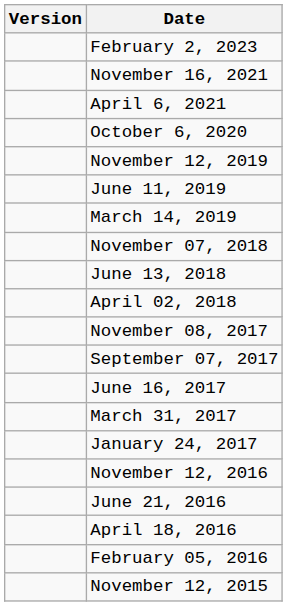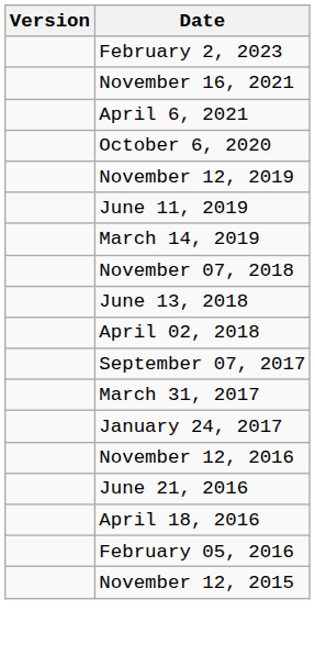 <table class="wikitable">
 <tr>
 <th>Version</th>
 <th>Date</th>
 </tr>
 <tr>
 <td></td>
 <td>February 2, 2023</td>
 </tr>
 <tr>
 <td></td>
 <td>November 16, 2021</td>
 </tr>
 <tr>
 <td></td>
 <td>April 6, 2021</td>
 </tr>
 <tr>
 <td></td>
 <td>October 6, 2020</td>
 </tr>
 <tr>
 <td></td>
 <td>November 12, 2019</td>
 </tr>
 <tr>
 <td></td>
 <td>June 11, 2019</td>
 </tr>
 <tr>
 <td></td>
 <td>March 14, 2019</td>
 </tr>
 <tr>
 <td></td>
 <td>November 07, 2018</td>
 </tr>
 <tr>
 <td></td>
 <td>June 13, 2018</td>
 </tr>
 <tr>
 <td></td>
 <td>April 02, 2018</td>
 </tr>
 <tr>
 <td></td>
-<td>November 08, 2017</td>
-</tr>
-<tr>
-<td></td>
 <td>September 07, 2017</td>
-</tr>
-<tr>
-<td></td>
-<td>June 16, 2017</td>
 </tr>
 <tr>
 <td></td>
 <td>March 31, 2017</td>
 </tr>
 <tr>
 <td></td>
 <td>January 24, 2017</td>
 </tr>
 <tr>
 <td></td>
 <td>November 12, 2016</td>
 </tr>
 <tr>
 <td></td>
 <td>June 21, 2016</td>
 </tr>
 <tr>
 <td></td>
 <td>April 18, 2016</td>
 </tr>
 <tr>
 <td></td>
 <td>February 05, 2016</td>
 </tr>
 <tr>
 <td></td>
 <td>November 12, 2015</td>
 </tr>
 </table>
